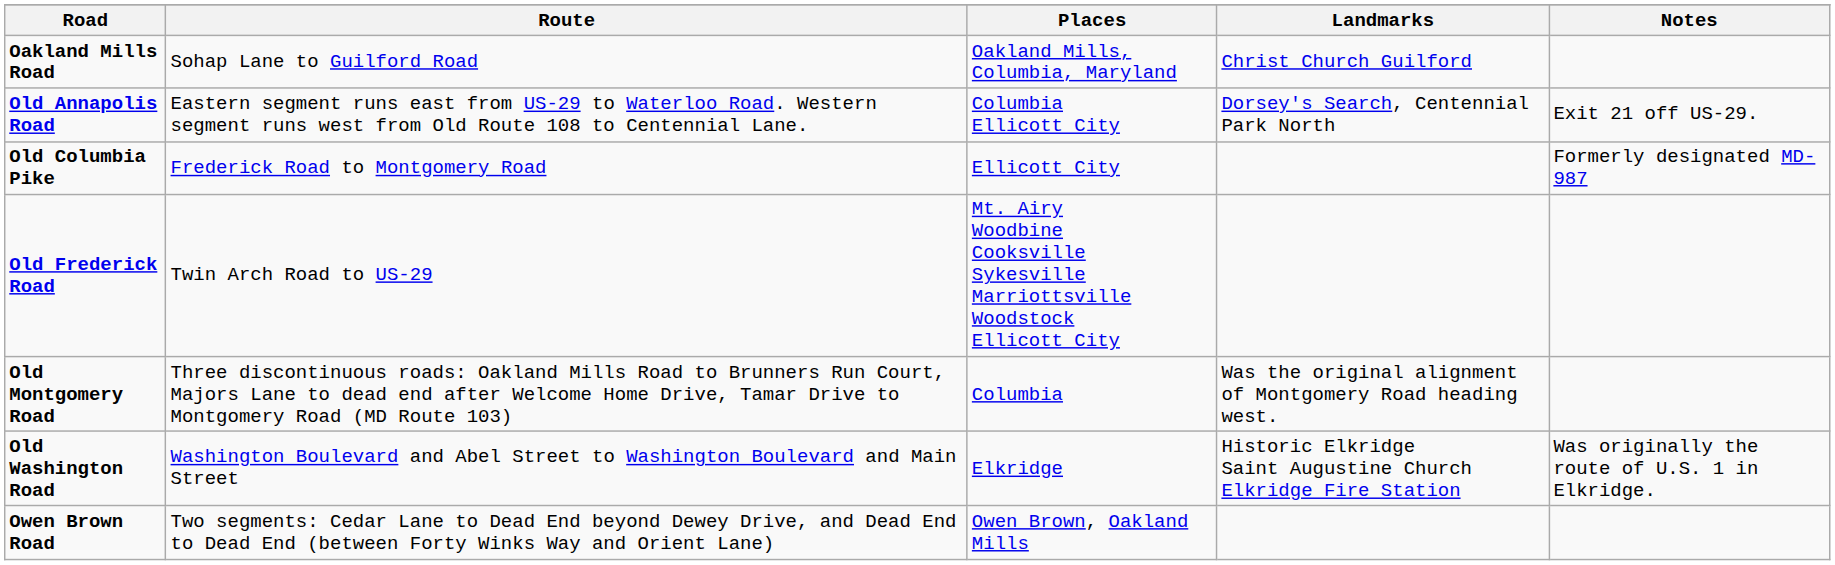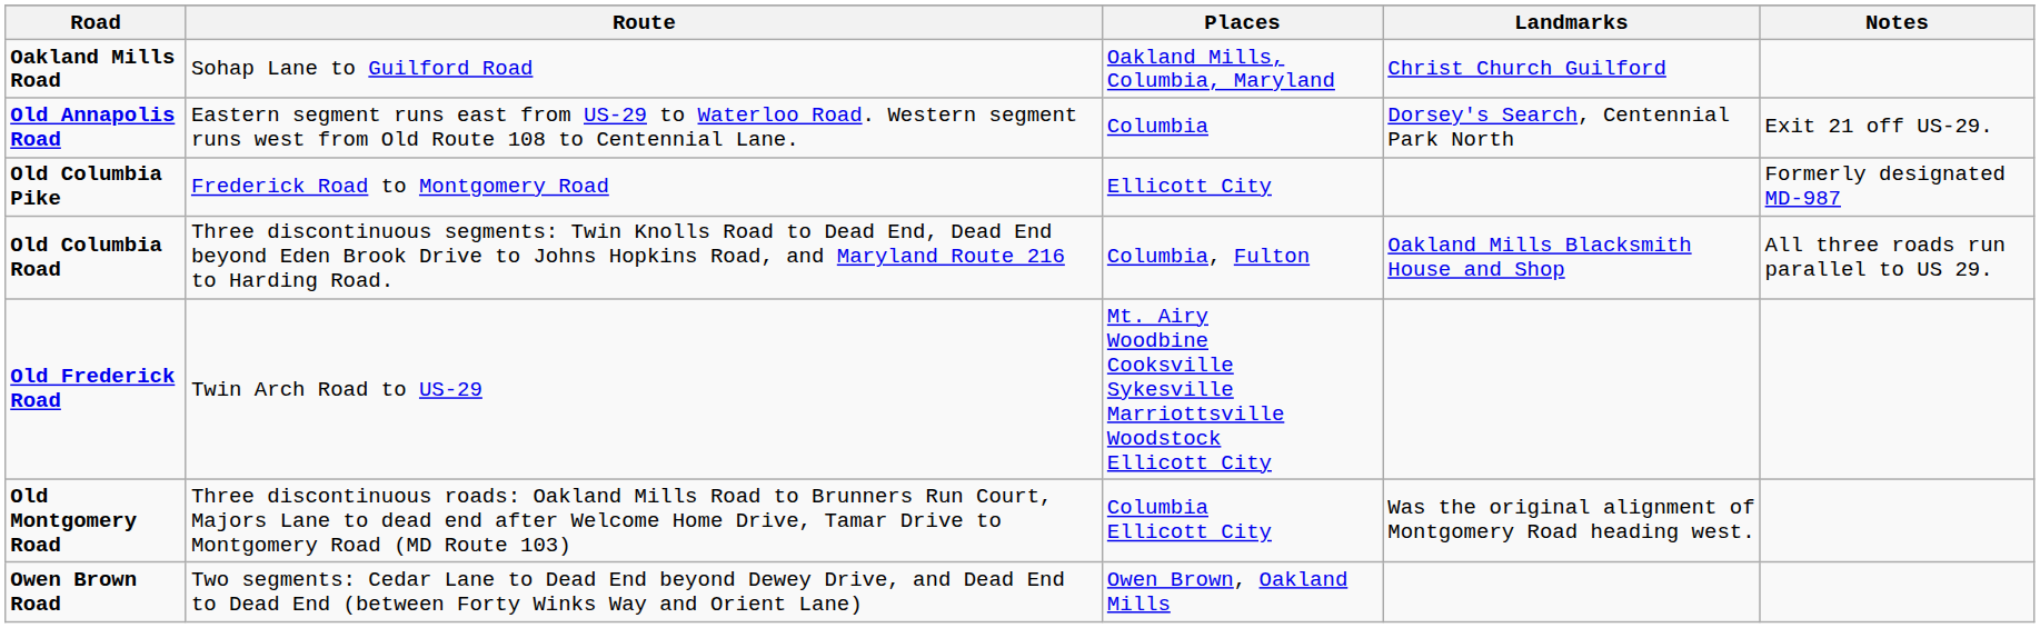 <table class="wikitable">
 <tr style="background-color:#DDDDDD;text-align:center;">
 </tr>
 <tr>
 <th>Road</th>
 <th>Route</th>
 <th>Places</th>
 <th>Landmarks</th>
 <th>Notes</th>
 </tr>
 <tr>
 <td><strong>Oakland Mills Road</strong></td>
 <td>Sohap Lane to <a href='#'>Guilford Road</a></td>
 <td><a href='#'>Oakland Mills, Columbia, Maryland</a></td>
 <td><a href='#'>Christ Church Guilford</a></td>
 <td></td>
 </tr>
 <tr>
 <td><strong><a href='#'>Old Annapolis Road</a></strong></td>
 <td>Eastern segment runs east from <a href='#'>US-29</a> to <a href='#'>Waterloo Road</a>. Western segment runs west from Old Route 108 to Centennial Lane.</td>
-<td><a href='#'>Columbia</a><br><a href='#'>Ellicott City</a></td>
+<td><a href='#'>Columbia</a></td>
 <td><a href='#'>Dorsey's Search</a>, Centennial Park North</td>
 <td>Exit 21 off US-29.</td>
 </tr>
 <tr>
 <td><strong>Old Columbia Pike</strong></td>
 <td><a href='#'>Frederick Road</a> to <a href='#'>Montgomery Road</a></td>
 <td><a href='#'>Ellicott City</a></td>
 <td></td>
 <td>Formerly designated <a href='#'>MD-987</a></td>
 </tr>
 <tr>
+<td><strong>Old Columbia Road</strong></td>
+<td>Three discontinuous segments: Twin Knolls Road to Dead End, Dead End beyond Eden Brook Drive to Johns Hopkins Road, and <a href='#'>Maryland Route 216</a> to Harding Road.</td>
+<td><a href='#'>Columbia</a>, <a href='#'>Fulton</a></td>
+<td><a href='#'>Oakland Mills Blacksmith House and Shop</a></td>
+<td>All three roads run parallel to US 29.</td>
+</tr>
+<tr>
 <td><strong><a href='#'>Old Frederick Road</a></strong></td>
 <td>Twin Arch Road to <a href='#'>US-29</a></td>
 <td><a href='#'>Mt. Airy</a><br><a href='#'>Woodbine</a><br><a href='#'>Cooksville</a><br><a href='#'>Sykesville</a><br><a href='#'>Marriottsville</a><br><a href='#'>Woodstock</a><br><a href='#'>Ellicott City</a></td>
 <td></td>
 <td></td>
 </tr>
 <tr>
 <td><strong>Old Montgomery Road</strong></td>
 <td>Three discontinuous roads: Oakland Mills Road to Brunners Run Court, Majors Lane to dead end after Welcome Home Drive, Tamar Drive to Montgomery Road (MD Route 103)</td>
-<td><a href='#'>Columbia</a></td>
+<td><a href='#'>Columbia</a><br><a href='#'>Ellicott City</a></td>
 <td>Was the original alignment of Montgomery Road heading west.</td>
 <td></td>
-</tr>
-<tr>
-<td> <strong>Old Washington Road</strong></td>
-<td><a href='#'>Washington Boulevard</a> and Abel Street to <a href='#'>Washington Boulevard</a> and Main Street</td>
-<td><a href='#'>Elkridge</a></td>
-<td>Historic Elkridge<br>Saint Augustine Church<br><a href='#'>Elkridge Fire Station</a></td>
-<td>Was originally the route of U.S. 1 in Elkridge.</td>
 </tr>
 <tr>
 <td> <strong>Owen Brown Road</strong></td>
 <td>Two segments: Cedar Lane to Dead End beyond Dewey Drive, and Dead End to Dead End (between Forty Winks Way and Orient Lane)</td>
 <td><a href='#'>Owen Brown</a>, <a href='#'>Oakland Mills</a></td>
 <td></td>
 <td></td>
 </tr>
 </table>
